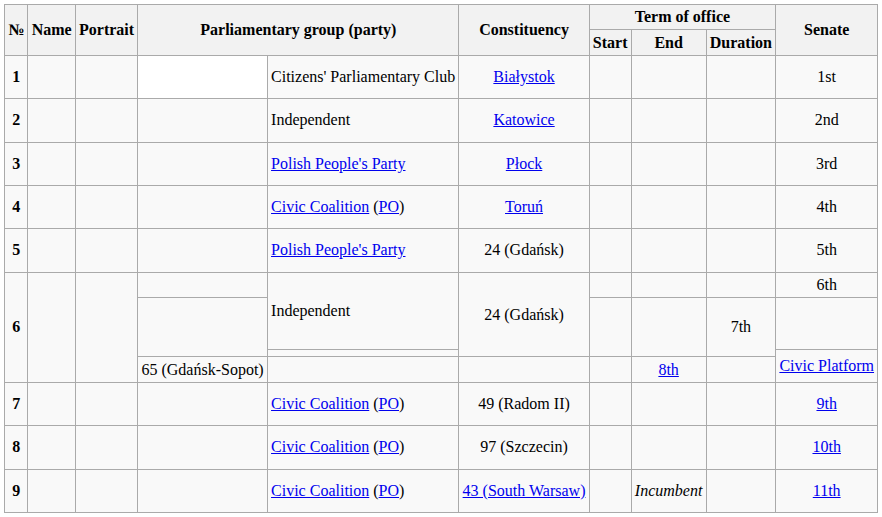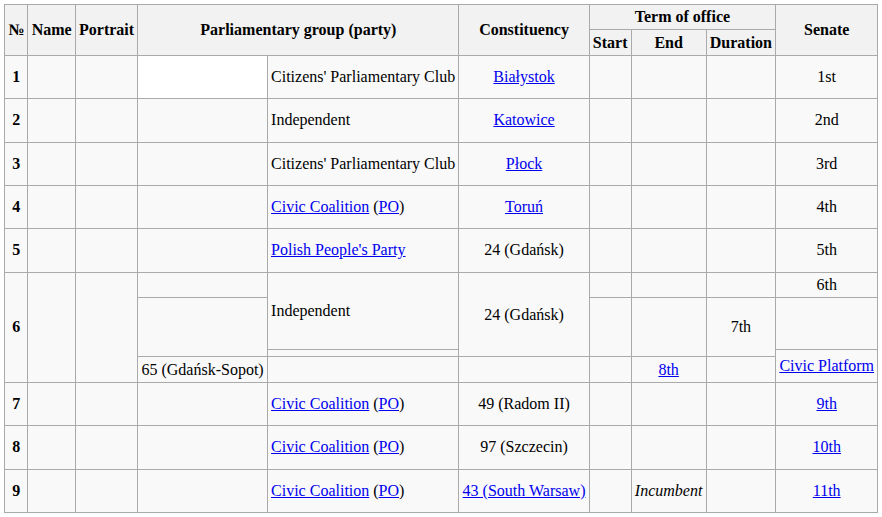 <table class="wikitable" style="text-align:center;">
 <tr>
 <th rowspan="2">№</th>
 <th rowspan="2">Name<br></th>
 <th rowspan="2">Portrait</th>
 <th rowspan="2" colspan="2">Parliamentary group (party)</th>
 <th rowspan="2">Constituency</th>
 <th colspan="3">Term of office</th>
 <th rowspan="2">Senate</th>
 </tr>
 <tr>
 <th>Start</th>
 <th>End</th>
 <th>Duration</th>
 </tr>
 <tr>
 <td><strong>1</strong></td>
 <td><strong></strong><br><br></td>
 <td></td>
 <td style="background:white;"></td>
 <td style="text-align:left;">Citizens' Parliamentary Club</td>
 <td><a href='#'>Białystok</a></td>
 <td></td>
 <td></td>
 <td></td>
 <td sort-value="1">1st</td>
 </tr>
 <tr>
 <td><strong>2</strong></td>
 <td><strong></strong><br><br></td>
 <td></td>
 <td></td>
 <td style="text-align:left;">Independent</td>
 <td><a href='#'>Katowice</a></td>
 <td></td>
 <td></td>
 <td></td>
 <td sort-value="2">2nd</td>
 </tr>
 <tr>
 <td><strong>3</strong></td>
 <td><strong></strong><br><br></td>
 <td></td>
 <td></td>
-<td style="text-align:left;"><a href='#'>Polish People's Party</a></td>
+<td style="text-align:left;">Citizens' Parliamentary Club</td>
 <td><a href='#'>Płock</a></td>
 <td></td>
 <td></td>
 <td></td>
 <td sort-value="3">3rd</td>
 </tr>
 <tr>
 <td><strong>4</strong></td>
 <td><strong></strong><br><br></td>
 <td></td>
 <td></td>
 <td style="text-align:left;"><a href='#'>Civic Coalition</a> (<a href='#'>PO</a>)</td>
 <td><a href='#'>Toruń</a></td>
 <td></td>
 <td></td>
 <td></td>
 <td sort-value="4">4th</td>
 </tr>
 <tr>
 <td><strong>5</strong></td>
 <td><strong></strong><br><br></td>
 <td></td>
 <td></td>
 <td style="text-align:left;"><a href='#'>Polish People's Party</a></td>
 <td>24 (Gdańsk)</td>
 <td></td>
 <td></td>
 <td></td>
 <td sort-value="5">5th</td>
 </tr>
 <tr>
 <td rowspan="4"><strong>6</strong></td>
 <td rowspan="4"><strong></strong><br><br></td>
 <td rowspan="4"></td>
 <td></td>
 <td rowspan="2" style="text-align:left;height:70px;">Independent</td>
 <td rowspan="3">24 (Gdańsk)</td>
 <td></td>
 <td></td>
 <td></td>
 <td sort-value="6">6th</td>
 </tr>
 <tr>
 <td rowspan="2"></td>
 <td rowspan="2"></td>
 <td rowspan="2"></td>
 <td rowspan="2" sort-value="7">7th</td>
 </tr>
 <tr>
 <td></td>
 <td rowspan="2" style="text-align:left;"><a href='#'>Civic Platform</a></td>
 </tr>
 <tr>
 <td>65 (Gdańsk-Sopot)</td>
 <td></td>
 <td></td>
 <td></td>
 <td sort-value="8"><a href='#'>8th</a></td>
 </tr>
 <tr>
 <td><strong>7</strong></td>
 <td><strong></strong><br><br></td>
 <td></td>
 <td></td>
 <td style="text-align:left;"><a href='#'>Civic Coalition</a> (<a href='#'>PO</a>)</td>
 <td>49 (Radom II)</td>
 <td></td>
 <td></td>
 <td></td>
 <td sort-value="9"><a href='#'>9th</a></td>
 </tr>
 <tr>
 <td><strong>8</strong></td>
 <td><strong></strong><br><br></td>
 <td></td>
 <td></td>
 <td style="text-align:left;"><a href='#'>Civic Coalition</a> (<a href='#'>PO</a>)</td>
 <td>97 (Szczecin)</td>
 <td></td>
 <td></td>
 <td></td>
 <td sort-value="10"><a href='#'>10th</a></td>
 </tr>
 <tr>
 <td><strong>9</strong></td>
 <td><strong></strong><br><br></td>
 <td></td>
 <td></td>
 <td style="text-align:left;"><a href='#'>Civic Coalition</a> (<a href='#'>PO</a>)</td>
 <td><a href='#'>43 (South Warsaw)</a></td>
 <td></td>
 <td><em>Incumbent</em></td>
 <td></td>
 <td sort-value="11"><a href='#'>11th</a></td>
 </tr>
 </table>
